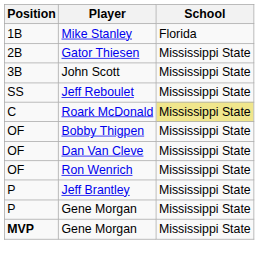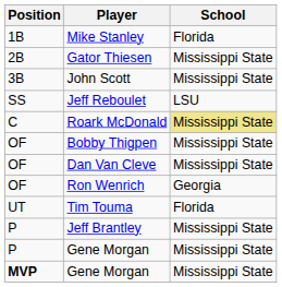 <table class="wikitable">
 <tr>
 <th>Position</th>
 <th>Player</th>
 <th>School</th>
 </tr>
 <tr>
 <td>1B</td>
 <td><a href='#'>Mike Stanley</a></td>
 <td>Florida</td>
 </tr>
 <tr>
 <td>2B</td>
 <td><a href='#'>Gator Thiesen</a></td>
 <td>Mississippi State</td>
 </tr>
 <tr>
 <td>3B</td>
 <td>John Scott</td>
 <td>Mississippi State</td>
 </tr>
 <tr>
 <td>SS</td>
 <td><a href='#'>Jeff Reboulet</a></td>
-<td>Mississippi State</td>
+<td>LSU</td>
 </tr>
 <tr>
 <td>C</td>
 <td><a href='#'>Roark McDonald</a></td>
 <td style="background: khaki;">Mississippi State</td>
 </tr>
 <tr>
 <td>OF</td>
 <td><a href='#'>Bobby Thigpen</a></td>
 <td>Mississippi State</td>
 </tr>
 <tr>
 <td>OF</td>
 <td><a href='#'>Dan Van Cleve</a></td>
 <td>Mississippi State</td>
 </tr>
 <tr>
 <td>OF</td>
 <td><a href='#'>Ron Wenrich</a></td>
-<td>Mississippi State</td>
+<td>Georgia</td>
+</tr>
+<tr>
+<td>UT</td>
+<td><a href='#'>Tim Touma</a></td>
+<td>Florida</td>
 </tr>
 <tr>
 <td>P</td>
 <td><a href='#'>Jeff Brantley</a></td>
 <td>Mississippi State</td>
 </tr>
 <tr>
 <td>P</td>
 <td>Gene Morgan</td>
 <td>Mississippi State</td>
 </tr>
 <tr>
 <td><strong>MVP</strong></td>
 <td>Gene Morgan</td>
 <td>Mississippi State</td>
 </tr>
 </table>
